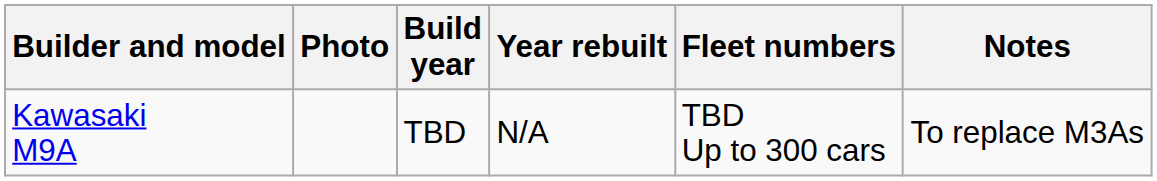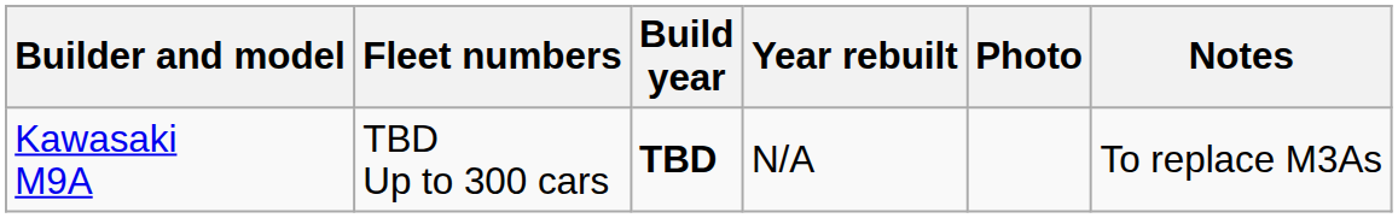 <table class="wikitable" |>
 <tr>
 <th>Builder and model</th>
-<th>Photo</th>
+<th>Fleet numbers</th>
 <th>Build<br>year</th>
 <th>Year rebuilt</th>
-<th>Fleet numbers</th>
+<th>Photo</th>
 <th>Notes</th>
 </tr>
 <tr>
 <td><a href='#'>Kawasaki</a><br><a href='#'>M9A</a></td>
+<td>TBD<br>Up to 300 cars</td>
+<td><strong>TBD</strong></td>
+<td>N/A</td>
 <td></td>
-<td>TBD</td>
-<td>N/A</td>
-<td>TBD<br>Up to 300 cars</td>
 <td>To replace M3As</td>
 </tr>
 </table>
